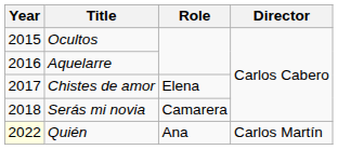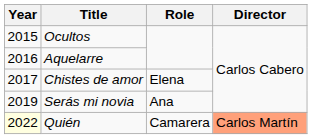 <table class="wikitable">
 <tr>
 <th>Year</th>
 <th>Title</th>
 <th>Role</th>
 <th>Director</th>
 </tr>
 <tr>
 <td>2015</td>
 <td><em>Ocultos</em></td>
 <td rowspan="2"></td>
 <td rowspan="4">Carlos Cabero</td>
 </tr>
 <tr>
 <td>2016</td>
 <td><em>Aquelarre</em></td>
 </tr>
 <tr>
 <td>2017</td>
 <td><em>Chistes de amor</em></td>
 <td>Elena</td>
 </tr>
 <tr>
-<td>2018</td>
+<td>2019</td>
 <td><em>Serás mi novia</em></td>
-<td>Camarera</td>
+<td>Ana</td>
 </tr>
 <tr>
 <td style="background: lightyellow;">2022</td>
 <td><em>Quién</em></td>
-<td>Ana</td>
-<td>Carlos Martín</td>
+<td>Camarera</td>
+<td style="background: lightsalmon;">Carlos Martín</td>
 </tr>
 </table>
